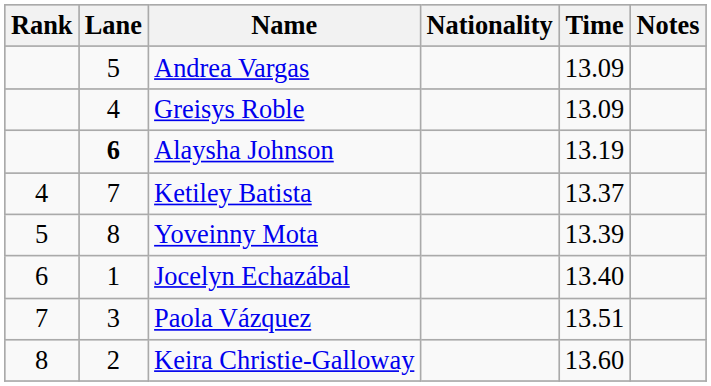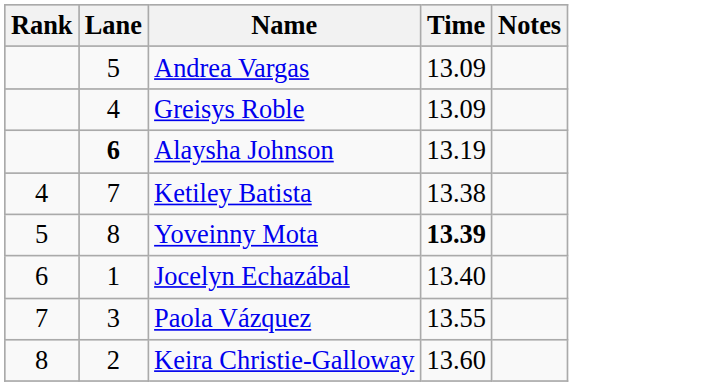 <table class="wikitable sortable" style="text-align:center">
 <tr>
 <th>Rank</th>
 <th>Lane</th>
 <th>Name</th>
-<th>Nationality</th>
 <th>Time</th>
 <th>Notes</th>
 </tr>
 <tr>
 <td></td>
 <td>5</td>
 <td align=left><a href='#'>Andrea Vargas</a></td>
-<td align=left></td>
 <td>13.09</td>
 <td></td>
 </tr>
 <tr>
 <td></td>
 <td>4</td>
 <td align=left><a href='#'>Greisys Roble</a></td>
-<td align=left></td>
 <td>13.09</td>
 <td></td>
 </tr>
 <tr>
 <td></td>
 <td><strong>6</strong></td>
 <td align=left><a href='#'>Alaysha Johnson</a></td>
-<td align=left></td>
 <td>13.19</td>
 <td></td>
 </tr>
 <tr>
 <td>4</td>
 <td>7</td>
 <td align=left><a href='#'>Ketiley Batista</a></td>
-<td align=left></td>
-<td>13.37</td>
+<td>13.38</td>
 <td></td>
 </tr>
 <tr>
 <td>5</td>
 <td>8</td>
 <td align=left><a href='#'>Yoveinny Mota</a></td>
-<td align=left></td>
-<td>13.39</td>
+<td><strong>13.39</strong></td>
 <td></td>
 </tr>
 <tr>
 <td>6</td>
 <td>1</td>
 <td align=left><a href='#'>Jocelyn Echazábal</a></td>
-<td align=left></td>
 <td>13.40</td>
 <td></td>
 </tr>
 <tr>
 <td>7</td>
 <td>3</td>
 <td align=left><a href='#'>Paola Vázquez</a></td>
-<td align=left></td>
-<td>13.51</td>
+<td>13.55</td>
 <td></td>
 </tr>
 <tr>
 <td>8</td>
 <td>2</td>
 <td align=left><a href='#'>Keira Christie-Galloway</a></td>
-<td align=left></td>
 <td>13.60</td>
 <td></td>
 </tr>
 </table>
